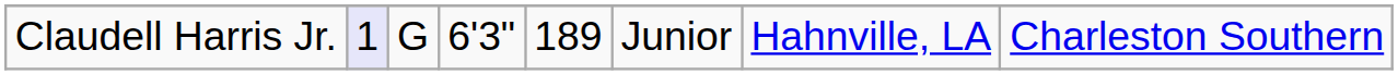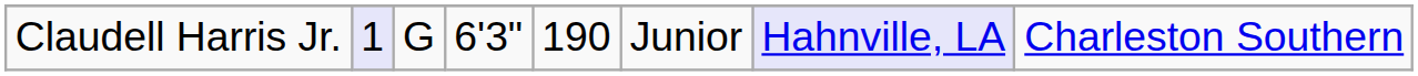 <table class="wikitable sortable" style="text-align:center;">
 <tr align=center>
 </tr>
 <tr>
 <td>Claudell Harris Jr.</td>
 <td style="background: lavender;">1</td>
 <td>G</td>
 <td>6'3"</td>
-<td>189</td>
+<td>190</td>
 <td>Junior</td>
-<td><a href='#'>Hahnville, LA</a></td>
+<td style="background: lavender;"><a href='#'>Hahnville, LA</a></td>
 <td><a href='#'>Charleston Southern</a></td>
 </tr>
 </table>
